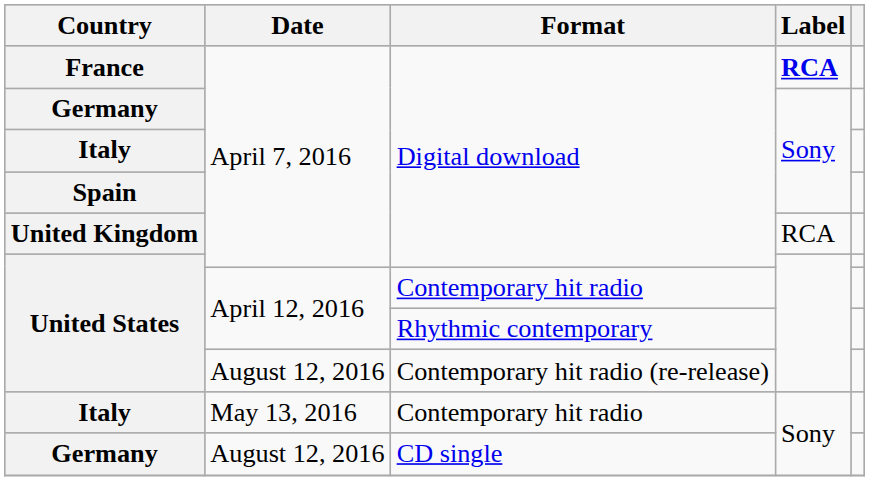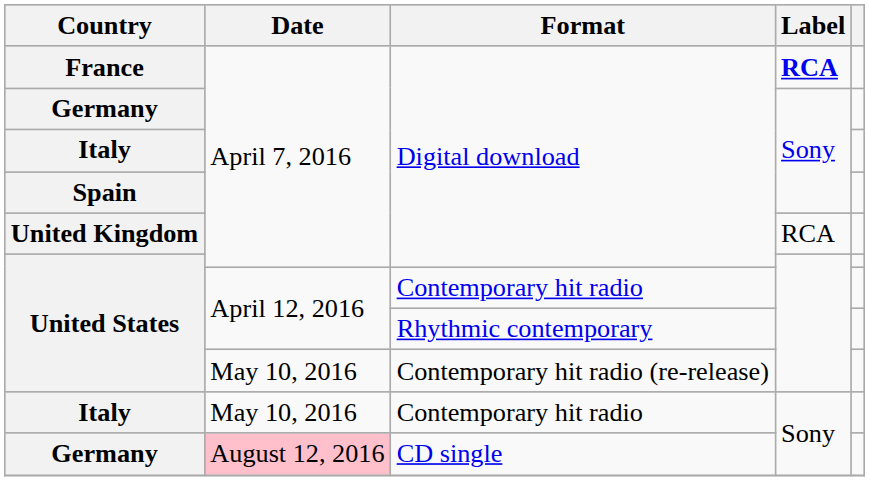 <table class="wikitable plainrowheaders">
 <tr>
 <th scope="col">Country</th>
 <th scope="col">Date</th>
 <th scope="col">Format</th>
 <th scope="col">Label</th>
 <th scope="col"></th>
 </tr>
 <tr>
 <th scope="row">France</th>
 <td rowspan="6">April 7, 2016</td>
 <td rowspan="6"><a href='#'>Digital download</a></td>
 <td><strong><a href='#'>RCA</a></strong></td>
 <td style="text-align:center;"></td>
 </tr>
 <tr>
 <th scope="row">Germany</th>
 <td rowspan="3"><a href='#'>Sony</a></td>
 <td style="text-align:center;"></td>
 </tr>
 <tr>
 <th scope="row">Italy</th>
 <td style="text-align:center;"></td>
 </tr>
 <tr>
 <th scope="row">Spain</th>
 <td style="text-align:center;"></td>
 </tr>
 <tr>
 <th scope="row">United Kingdom</th>
 <td>RCA</td>
 <td style="text-align:center;"></td>
 </tr>
 <tr>
 <th scope="row" rowspan="4">United States</th>
 <td rowspan="4"></td>
 <td style="text-align:center;"></td>
 </tr>
 <tr>
 <td rowspan="2">April 12, 2016</td>
 <td><a href='#'>Contemporary hit radio</a></td>
 <td style="text-align:center;"></td>
 </tr>
 <tr>
 <td><a href='#'>Rhythmic contemporary</a></td>
 <td style="text-align:center;"></td>
 </tr>
 <tr>
-<td>August 12, 2016</td>
+<td>May 10, 2016</td>
 <td>Contemporary hit radio (re-release)</td>
 <td style="text-align:center;"></td>
 </tr>
 <tr>
 <th scope="row">Italy</th>
-<td>May 13, 2016</td>
+<td>May 10, 2016</td>
 <td>Contemporary hit radio</td>
 <td rowspan="2">Sony</td>
 <td style="text-align:center;"></td>
 </tr>
 <tr>
 <th scope="row">Germany</th>
-<td>August 12, 2016</td>
+<td style="background: pink;">August 12, 2016</td>
 <td><a href='#'>CD single</a></td>
 <td></td>
 </tr>
 <tr>
 </tr>
 </table>
